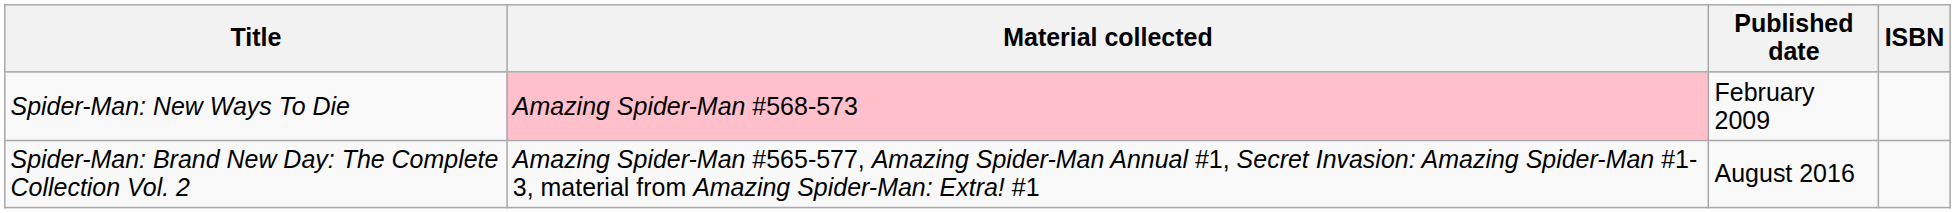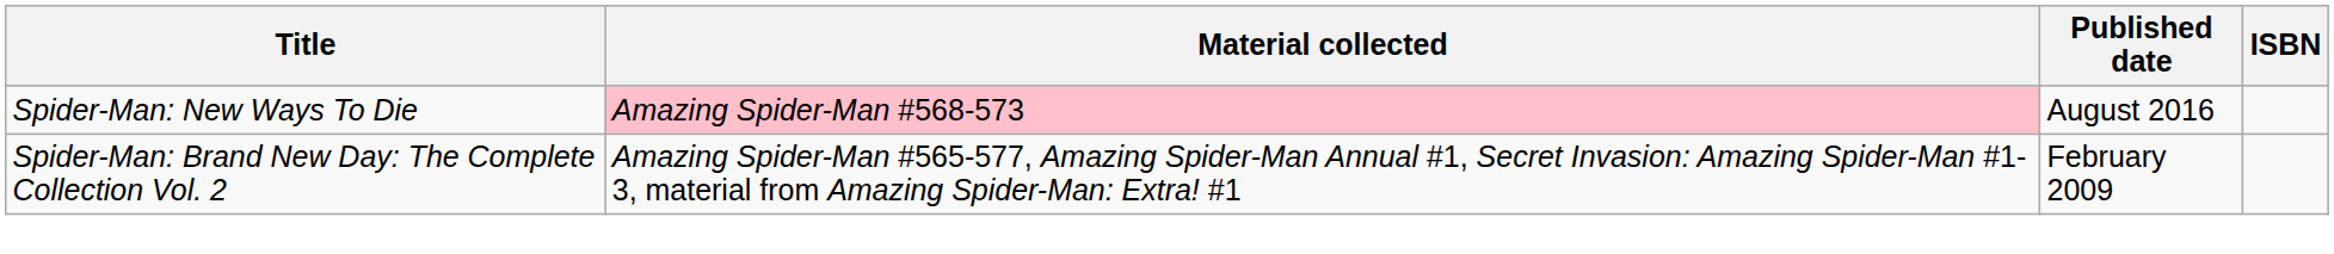 <table class="wikitable">
 <tr>
 <th>Title</th>
 <th>Material collected</th>
 <th>Published date</th>
 <th>ISBN</th>
 </tr>
 <tr>
 <td><em>Spider-Man: New Ways To Die</em></td>
 <td style="background: pink;"><em>Amazing Spider-Man</em> #568-573</td>
-<td>February 2009</td>
+<td>August 2016</td>
 <td></td>
 </tr>
 <tr>
 <td><em>Spider-Man: Brand New Day: The Complete Collection Vol. 2</em></td>
 <td><em>Amazing Spider-Man</em> #565-577, <em>Amazing Spider-Man Annual</em> #1, <em>Secret Invasion: Amazing Spider-Man</em> #1-3, material from <em>Amazing Spider-Man: Extra!</em> #1</td>
-<td>August 2016</td>
+<td>February 2009</td>
 <td></td>
 </tr>
 </table>
